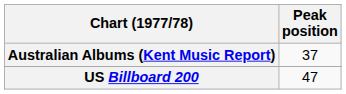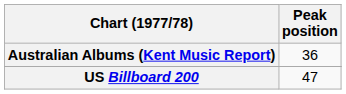 <table class="wikitable sortable plainrowheaders">
 <tr>
 <th scope="col">Chart (1977/78)</th>
 <th scope="col">Peak<br>position</th>
 </tr>
 <tr>
 <th scope="row">Australian Albums (<a href='#'>Kent Music Report</a>)</th>
-<td style="text-align:center;">37</td>
+<td style="text-align:center;">36</td>
 </tr>
 <tr>
 </tr>
 <tr>
 <th scope="row">US <em><a href='#'>Billboard 200</a></em></th>
 <td style="text-align:center;">47</td>
 </tr>
 </table>
